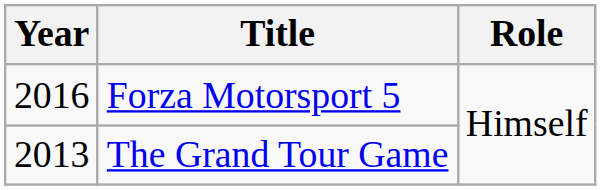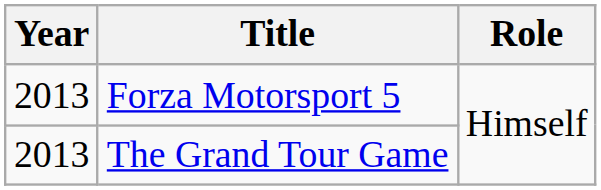 <table class="wikitable">
 <tr>
 <th>Year</th>
 <th>Title</th>
 <th>Role</th>
 </tr>
 <tr>
-<td>2016</td>
+<td>2013</td>
 <td><a href='#'>Forza Motorsport 5</a></td>
 <td rowspan="2">Himself</td>
 </tr>
 <tr>
 <td>2013</td>
 <td><a href='#'>The Grand Tour Game</a></td>
 </tr>
 </table>
